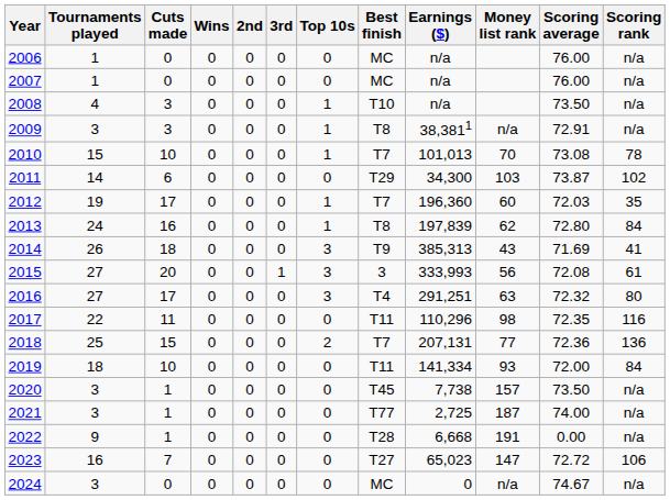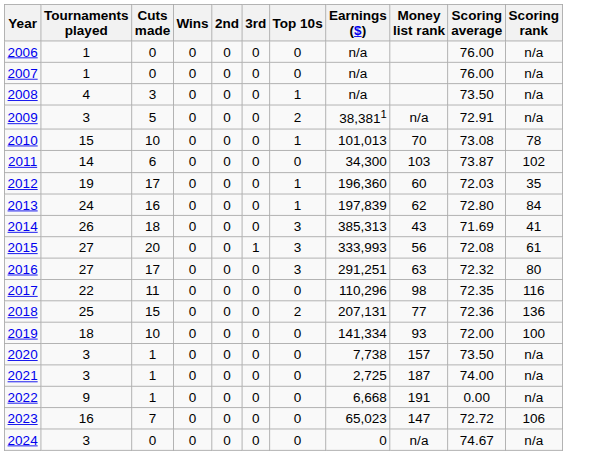 <table class="wikitable" style="text-align:center; font-size: 95%;">
 <tr>
 <th>Year</th>
 <th>Tournaments <br>played</th>
 <th>Cuts <br>made</th>
 <th>Wins</th>
 <th>2nd</th>
 <th>3rd</th>
 <th>Top 10s</th>
-<th>Best <br>finish</th>
 <th>Earnings<br>(<a href='#'>$</a>)</th>
 <th>Money <br>list rank</th>
 <th>Scoring <br>average</th>
 <th>Scoring<br>rank</th>
 </tr>
 <tr>
 <td><a href='#'>2006</a></td>
 <td>1</td>
 <td>0</td>
 <td>0</td>
 <td>0</td>
 <td>0</td>
 <td>0</td>
-<td>MC</td>
 <td>n/a</td>
 <td></td>
 <td>76.00</td>
 <td>n/a</td>
 </tr>
 <tr>
 <td><a href='#'>2007</a></td>
 <td>1</td>
 <td>0</td>
 <td>0</td>
 <td>0</td>
 <td>0</td>
 <td>0</td>
-<td>MC</td>
 <td>n/a</td>
 <td></td>
 <td>76.00</td>
 <td>n/a</td>
 </tr>
 <tr>
 <td><a href='#'>2008</a></td>
 <td>4</td>
 <td>3</td>
 <td>0</td>
 <td>0</td>
 <td>0</td>
 <td>1</td>
-<td>T10</td>
 <td>n/a</td>
 <td></td>
 <td>73.50</td>
 <td>n/a</td>
 </tr>
 <tr>
 <td><a href='#'>2009</a></td>
 <td>3</td>
-<td>3</td>
+<td>5</td>
 <td>0</td>
 <td>0</td>
 <td>0</td>
-<td>1</td>
-<td>T8</td>
+<td>2</td>
 <td align="right">38,381<sup>1</sup></td>
 <td>n/a</td>
 <td>72.91</td>
 <td>n/a</td>
 </tr>
 <tr>
 <td><a href='#'>2010</a></td>
 <td>15</td>
 <td>10</td>
 <td>0</td>
 <td>0</td>
 <td>0</td>
 <td>1</td>
-<td>T7</td>
 <td align="right">101,013</td>
 <td>70</td>
 <td>73.08</td>
 <td>78</td>
 </tr>
 <tr>
 <td><a href='#'>2011</a></td>
 <td>14</td>
 <td>6</td>
 <td>0</td>
 <td>0</td>
 <td>0</td>
 <td>0</td>
-<td>T29</td>
 <td align="right">34,300</td>
 <td>103</td>
 <td>73.87</td>
 <td>102</td>
 </tr>
 <tr>
 <td><a href='#'>2012</a></td>
 <td>19</td>
 <td>17</td>
 <td>0</td>
 <td>0</td>
 <td>0</td>
 <td>1</td>
-<td>T7</td>
 <td align="right">196,360</td>
 <td>60</td>
 <td>72.03</td>
 <td>35</td>
 </tr>
 <tr>
 <td><a href='#'>2013</a></td>
 <td>24</td>
 <td>16</td>
 <td>0</td>
 <td>0</td>
 <td>0</td>
 <td>1</td>
-<td>T8</td>
 <td align="right">197,839</td>
 <td>62</td>
 <td>72.80</td>
 <td>84</td>
 </tr>
 <tr>
 <td><a href='#'>2014</a></td>
 <td>26</td>
 <td>18</td>
 <td>0</td>
 <td>0</td>
 <td>0</td>
 <td>3</td>
-<td>T9</td>
 <td align="right">385,313</td>
 <td>43</td>
 <td>71.69</td>
 <td>41</td>
 </tr>
 <tr>
 <td><a href='#'>2015</a></td>
 <td>27</td>
 <td>20</td>
 <td>0</td>
 <td>0</td>
 <td>1</td>
-<td>3</td>
 <td>3</td>
 <td align="right">333,993</td>
 <td>56</td>
 <td>72.08</td>
 <td>61</td>
 </tr>
 <tr>
 <td><a href='#'>2016</a></td>
 <td>27</td>
 <td>17</td>
 <td>0</td>
 <td>0</td>
 <td>0</td>
 <td>3</td>
-<td>T4</td>
 <td align=right>291,251</td>
 <td>63</td>
 <td>72.32</td>
 <td>80</td>
 </tr>
 <tr>
 <td><a href='#'>2017</a></td>
 <td>22</td>
 <td>11</td>
 <td>0</td>
 <td>0</td>
 <td>0</td>
 <td>0</td>
-<td>T11</td>
 <td align=right>110,296</td>
 <td>98</td>
 <td>72.35</td>
 <td>116</td>
 </tr>
 <tr>
 <td><a href='#'>2018</a></td>
 <td>25</td>
 <td>15</td>
 <td>0</td>
 <td>0</td>
 <td>0</td>
 <td>2</td>
-<td>T7</td>
 <td align=right>207,131</td>
 <td>77</td>
 <td>72.36</td>
 <td>136</td>
 </tr>
 <tr>
 <td><a href='#'>2019</a></td>
 <td>18</td>
 <td>10</td>
 <td>0</td>
 <td>0</td>
 <td>0</td>
 <td>0</td>
-<td>T11</td>
 <td align=right>141,334</td>
 <td>93</td>
 <td>72.00</td>
-<td>84</td>
+<td>100</td>
 </tr>
 <tr>
 <td><a href='#'>2020</a></td>
 <td>3</td>
 <td>1</td>
 <td>0</td>
 <td>0</td>
 <td>0</td>
 <td>0</td>
-<td>T45</td>
 <td align=right>7,738</td>
 <td>157</td>
 <td>73.50</td>
 <td>n/a</td>
 </tr>
 <tr>
 <td><a href='#'>2021</a></td>
 <td>3</td>
 <td>1</td>
 <td>0</td>
 <td>0</td>
 <td>0</td>
 <td>0</td>
-<td>T77</td>
 <td align=right>2,725</td>
 <td>187</td>
 <td>74.00</td>
 <td>n/a</td>
 </tr>
 <tr>
 <td><a href='#'>2022</a></td>
 <td>9</td>
 <td>1</td>
 <td>0</td>
 <td>0</td>
 <td>0</td>
 <td>0</td>
-<td>T28</td>
 <td align=right>6,668</td>
 <td>191</td>
 <td>0.00</td>
 <td>n/a</td>
 </tr>
 <tr>
 <td><a href='#'>2023</a></td>
 <td>16</td>
 <td>7</td>
 <td>0</td>
 <td>0</td>
 <td>0</td>
 <td>0</td>
-<td>T27</td>
 <td align=right>65,023</td>
 <td>147</td>
 <td>72.72</td>
 <td>106</td>
 </tr>
 <tr>
 <td><a href='#'>2024</a></td>
 <td>3</td>
 <td>0</td>
 <td>0</td>
 <td>0</td>
 <td>0</td>
 <td>0</td>
-<td>MC</td>
 <td align=right>0</td>
 <td>n/a</td>
 <td>74.67</td>
 <td>n/a</td>
 </tr>
 </table>
